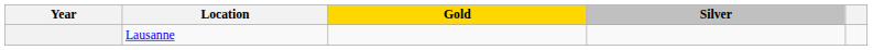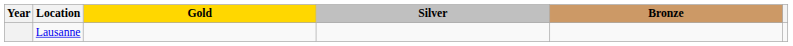 <table class="wikitable unsortable" style="text-align:left; width:85%">
 <tr>
 <th scope="col" style="text-align:center">Year</th>
 <th scope="col" style="text-align:center">Location</th>
 <td scope="col" style="text-align:center; width:30%; background:gold"><strong>Gold</strong></td>
 <td scope="col" style="text-align:center; width:30%; background:silver"><strong>Silver</strong></td>
+<td scope="col" style="text-align:center; width:30%; background:#c96"><strong>Bronze</strong></td>
 <th scope="col" style="text-align:center"></th>
 </tr>
 <tr>
 <th scope="row" style="text-align:left"></th>
 <td><a href='#'>Lausanne</a></td>
 <td></td>
 <td></td>
 <td></td>
+<td></td>
 </tr>
 </table>
